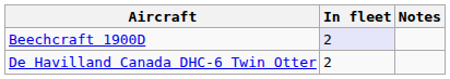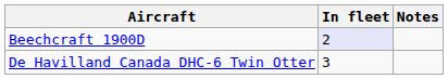 <table class="wikitable" style="margin:1em auto;">
 <tr>
 <th>Aircraft</th>
 <th>In fleet</th>
 <th>Notes</th>
 </tr>
 <tr>
 <td><a href='#'>Beechcraft 1900D</a></td>
 <td style="background: lavender;">2</td>
 <td></td>
 </tr>
 <tr>
 <td><a href='#'>De Havilland Canada DHC-6 Twin Otter</a></td>
-<td>2</td>
+<td>3</td>
 <td></td>
 </tr>
 <tr>
 </tr>
 </table>
